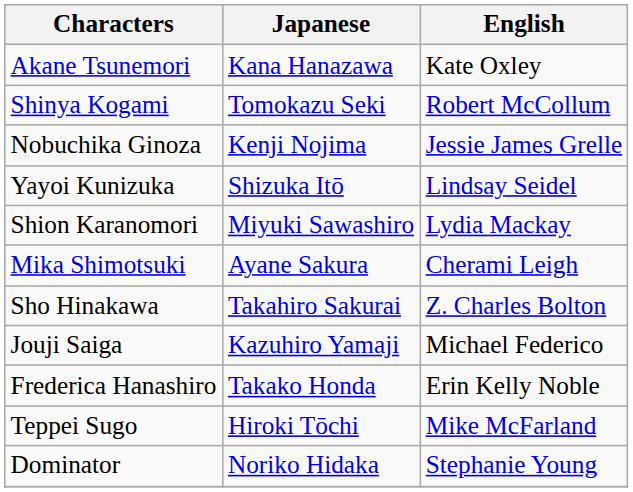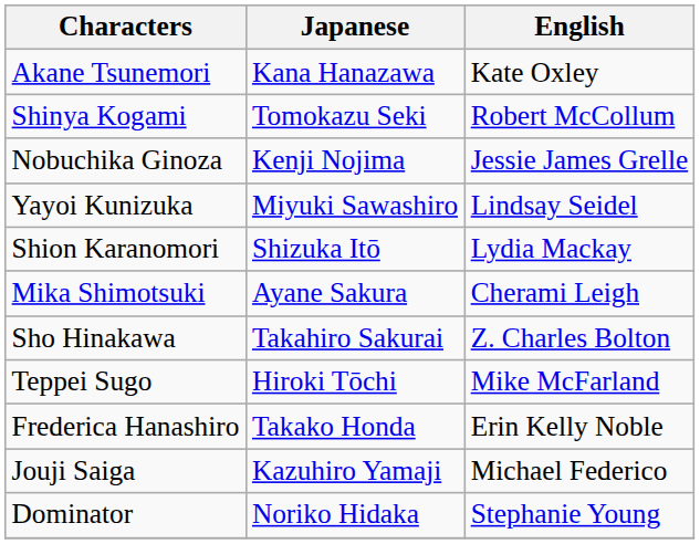 <table class="wikitable">
 <tr>
 <th>Characters</th>
 <th>Japanese</th>
 <th>English</th>
 </tr>
 <tr>
 <td><a href='#'>Akane Tsunemori</a></td>
 <td><a href='#'>Kana Hanazawa</a></td>
 <td>Kate Oxley</td>
 </tr>
 <tr>
 <td><a href='#'>Shinya Kogami</a></td>
 <td><a href='#'>Tomokazu Seki</a></td>
 <td><a href='#'>Robert McCollum</a></td>
 </tr>
 <tr>
 <td>Nobuchika Ginoza</td>
 <td><a href='#'>Kenji Nojima</a></td>
 <td><a href='#'>Jessie James Grelle</a></td>
 </tr>
 <tr>
 <td>Yayoi Kunizuka</td>
-<td><a href='#'>Shizuka Itō</a></td>
+<td><a href='#'>Miyuki Sawashiro</a></td>
 <td><a href='#'>Lindsay Seidel</a></td>
 </tr>
 <tr>
 <td>Shion Karanomori</td>
-<td><a href='#'>Miyuki Sawashiro</a></td>
+<td><a href='#'>Shizuka Itō</a></td>
 <td><a href='#'>Lydia Mackay</a></td>
 </tr>
 <tr>
 <td><a href='#'>Mika Shimotsuki</a></td>
 <td><a href='#'>Ayane Sakura</a></td>
 <td><a href='#'>Cherami Leigh</a></td>
 </tr>
 <tr>
 <td>Sho Hinakawa</td>
 <td><a href='#'>Takahiro Sakurai</a></td>
 <td><a href='#'>Z. Charles Bolton</a></td>
 </tr>
 <tr>
-<td>Jouji Saiga</td>
-<td><a href='#'>Kazuhiro Yamaji</a></td>
-<td>Michael Federico</td>
+<td>Teppei Sugo</td>
+<td><a href='#'>Hiroki Tōchi</a></td>
+<td><a href='#'>Mike McFarland</a></td>
 </tr>
 <tr>
 <td>Frederica Hanashiro</td>
 <td><a href='#'>Takako Honda</a></td>
 <td>Erin Kelly Noble</td>
 </tr>
 <tr>
-<td>Teppei Sugo</td>
-<td><a href='#'>Hiroki Tōchi</a></td>
-<td><a href='#'>Mike McFarland</a></td>
+<td>Jouji Saiga</td>
+<td><a href='#'>Kazuhiro Yamaji</a></td>
+<td>Michael Federico</td>
 </tr>
 <tr>
 <td>Dominator</td>
 <td><a href='#'>Noriko Hidaka</a></td>
 <td><a href='#'>Stephanie Young</a></td>
 </tr>
 <tr>
 </tr>
 </table>
